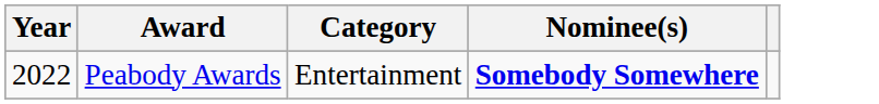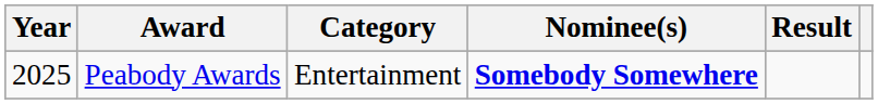 <table class="wikitable plainrowheaders sortable">
 <tr>
 <th scope="col">Year</th>
 <th scope="col">Award</th>
 <th scope="col">Category</th>
 <th scope="col">Nominee(s)</th>
+<th scope="col">Result</th>
 <th scope="col" class="unsortable"></th>
 </tr>
 <tr>
-<td>2022</td>
+<td>2025</td>
 <td><a href='#'>Peabody Awards</a></td>
 <td>Entertainment</td>
 <td><strong><a href='#'>Somebody Somewhere</a></strong></td>
 <td></td>
+<td></td>
 </tr>
 </table>
